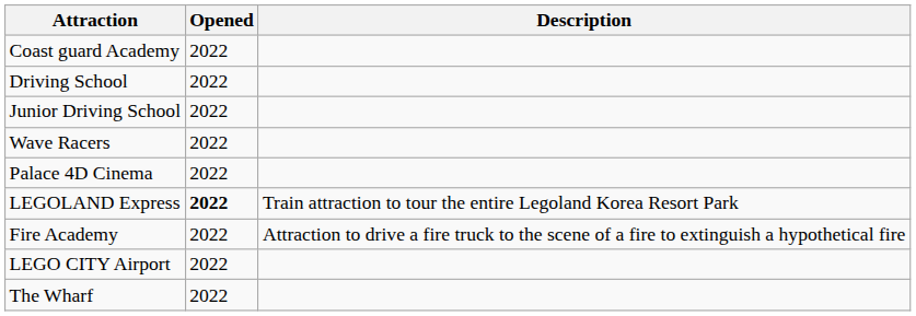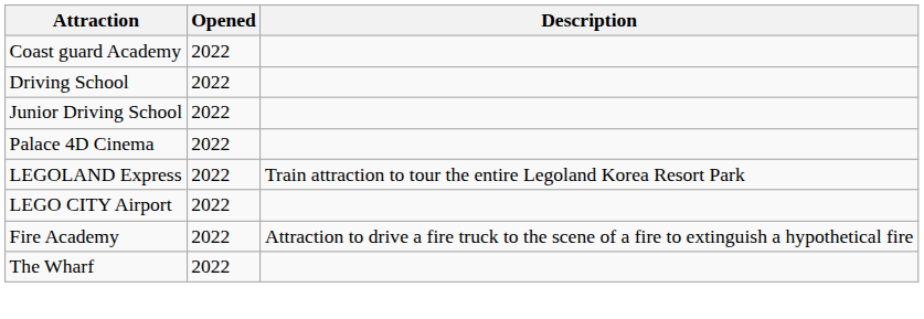 <table class="wikitable sortable">
 <tr>
 <th>Attraction</th>
 <th>Opened</th>
 <th>Description</th>
 </tr>
 <tr>
 <td>Coast guard Academy</td>
 <td>2022</td>
 <td></td>
 </tr>
 <tr>
 <td>Driving School</td>
 <td>2022</td>
 <td></td>
 </tr>
 <tr>
 <td>Junior Driving School</td>
 <td>2022</td>
 <td></td>
 </tr>
 <tr>
-<td>Wave Racers</td>
-<td>2022</td>
-<td></td>
-</tr>
-<tr>
 <td>Palace 4D Cinema</td>
 <td>2022</td>
 <td></td>
 </tr>
 <tr>
 <td>LEGOLAND Express</td>
-<td><strong>2022</strong></td>
+<td>2022</td>
 <td>Train attraction to tour the entire Legoland Korea Resort Park </td>
+</tr>
+<tr>
+<td>LEGO CITY Airport</td>
+<td>2022</td>
+<td></td>
 </tr>
 <tr>
 <td>Fire Academy</td>
 <td>2022</td>
 <td>Attraction to drive a fire truck to the scene of a fire to extinguish a hypothetical fire </td>
 </tr>
 <tr>
-<td>LEGO CITY Airport</td>
-<td>2022</td>
-<td></td>
-</tr>
-<tr>
 <td>The Wharf</td>
 <td>2022</td>
 <td></td>
 </tr>
 </table>
